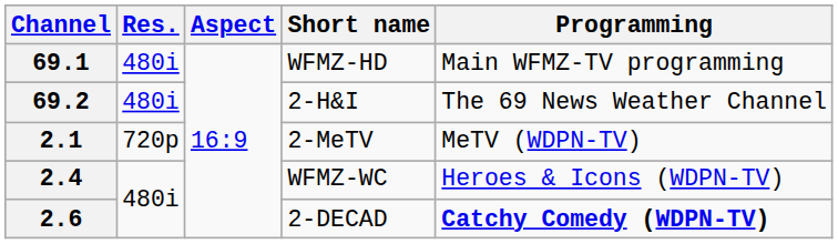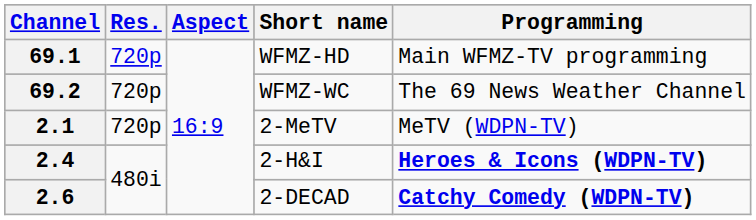 <table class="wikitable">
 <tr>
 <th><a href='#'>Channel</a></th>
 <th><a href='#'>Res.</a></th>
 <th><a href='#'>Aspect</a></th>
 <th>Short name</th>
 <th>Programming</th>
 </tr>
 <tr>
 <th scope = "row">69.1</th>
-<td><a href='#'>480i</a></td>
+<td><a href='#'>720p</a></td>
 <td rowspan=5><a href='#'>16:9</a></td>
 <td>WFMZ-HD</td>
 <td>Main WFMZ-TV programming</td>
 </tr>
 <tr>
 <th scope = "row">69.2</th>
-<td><a href='#'>480i</a></td>
-<td>2-H&I</td>
+<td>720p</td>
+<td>WFMZ-WC</td>
 <td>The 69 News Weather Channel</td>
 </tr>
 <tr>
 <th scope = "row">2.1</th>
 <td>720p</td>
 <td>2-MeTV</td>
 <td>MeTV (<a href='#'>WDPN-TV</a>)</td>
 </tr>
 <tr>
 <th scope = "row">2.4</th>
 <td rowspan=2>480i</td>
-<td>WFMZ-WC</td>
-<td><a href='#'>Heroes & Icons</a> (<a href='#'>WDPN-TV</a>)</td>
+<td>2-H&I</td>
+<td><strong><a href='#'>Heroes & Icons</a> (<a href='#'>WDPN-TV</a>)</strong></td>
 </tr>
 <tr>
 <th scope = "row">2.6</th>
 <td>2-DECAD</td>
 <td><strong><a href='#'>Catchy Comedy</a> (<a href='#'>WDPN-TV</a>)</strong></td>
 </tr>
 </table>
